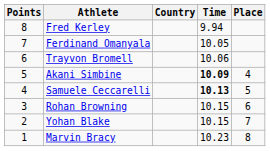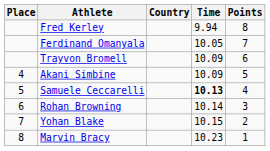 <table class="wikitable">
 <tr>
-<th>Points</th>
+<th>Place</th>
 <th>Athlete</th>
 <th>Country</th>
 <th>Time</th>
-<th>Place</th>
+<th>Points</th>
+</tr>
+<tr>
+<td align=center></td>
+<td><a href='#'>Fred Kerley</a></td>
+<td></td>
+<td>9.94</td>
+<td align=center>8</td>
+</tr>
+<tr>
+<td align=center></td>
+<td><a href='#'>Ferdinand Omanyala</a></td>
+<td></td>
+<td>10.05</td>
+<td align=center>7</td>
+</tr>
+<tr>
+<td align=center></td>
+<td><a href='#'>Trayvon Bromell</a></td>
+<td></td>
+<td>10.09</td>
+<td align=center>6</td>
+</tr>
+<tr>
+<td align=center>4</td>
+<td><a href='#'>Akani Simbine</a></td>
+<td></td>
+<td>10.09</td>
+<td align=center>5</td>
+</tr>
+<tr>
+<td align=center>5</td>
+<td><a href='#'>Samuele Ceccarelli</a></td>
+<td></td>
+<td><strong>10.13</strong></td>
+<td align=center>4</td>
+</tr>
+<tr>
+<td align=center>6</td>
+<td><a href='#'>Rohan Browning</a></td>
+<td></td>
+<td>10.14</td>
+<td align=center>3</td>
+</tr>
+<tr>
+<td align=center>7</td>
+<td><a href='#'>Yohan Blake</a></td>
+<td></td>
+<td>10.15</td>
+<td align=center>2</td>
 </tr>
 <tr>
 <td align=center>8</td>
-<td><a href='#'>Fred Kerley</a></td>
-<td></td>
-<td>9.94</td>
-<td align=center></td>
-</tr>
-<tr>
-<td align=center>7</td>
-<td><a href='#'>Ferdinand Omanyala</a></td>
-<td></td>
-<td>10.05</td>
-<td align=center></td>
-</tr>
-<tr>
-<td align=center>6</td>
-<td><a href='#'>Trayvon Bromell</a></td>
-<td></td>
-<td>10.06</td>
-<td align=center></td>
-</tr>
-<tr>
-<td align=center>5</td>
-<td><a href='#'>Akani Simbine</a></td>
-<td></td>
-<td><strong>10.09</strong></td>
-<td align=center>4</td>
-</tr>
-<tr>
-<td align=center>4</td>
-<td><a href='#'>Samuele Ceccarelli</a></td>
-<td></td>
-<td><strong>10.13</strong></td>
-<td align=center>5</td>
-</tr>
-<tr>
-<td align=center>3</td>
-<td><a href='#'>Rohan Browning</a></td>
-<td></td>
-<td>10.15</td>
-<td align=center>6</td>
-</tr>
-<tr>
-<td align=center>2</td>
-<td><a href='#'>Yohan Blake</a></td>
-<td></td>
-<td>10.15</td>
-<td align=center>7</td>
-</tr>
-<tr>
-<td align=center>1</td>
 <td><a href='#'>Marvin Bracy</a></td>
 <td></td>
 <td>10.23</td>
-<td align=center>8</td>
+<td align=center>1</td>
 </tr>
 </table>
